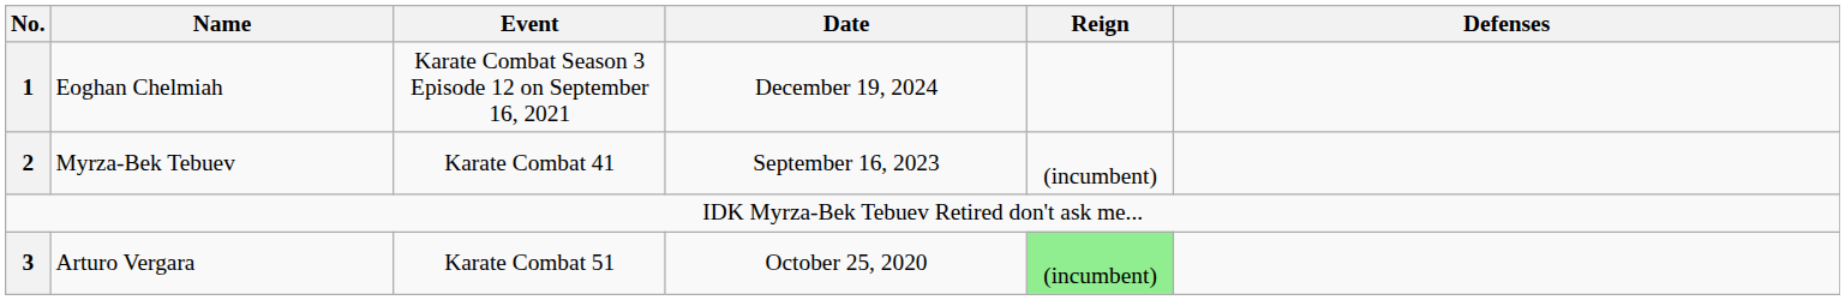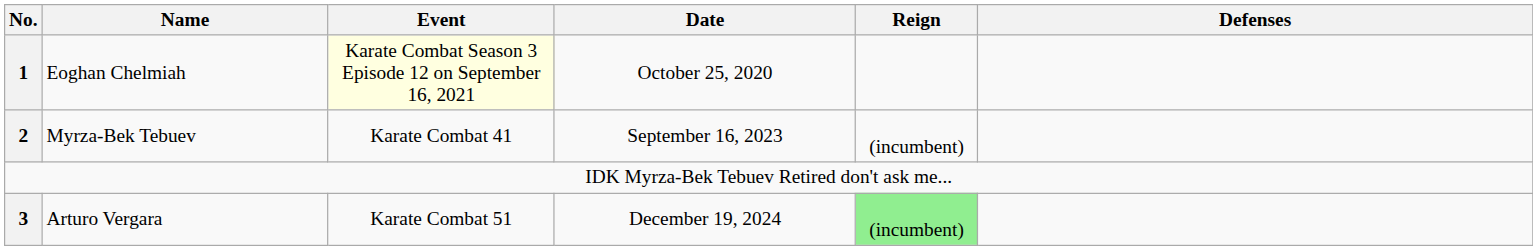 <table class="wikitable" width=100%>
 <tr>
 <th width=1%>No.</th>
 <th width=19%>Name</th>
 <th width=15%>Event</th>
 <th width=20%>Date</th>
 <th width=8%>Reign</th>
 <th width=45%>Defenses</th>
 </tr>
 <tr>
 <th>1</th>
 <td align=left> Eoghan Chelmiah <br></td>
-<td align=center>Karate Combat Season 3 Episode 12 on September 16, 2021<br></td>
-<td align=center>December 19, 2024</td>
+<td align=center style="background: lightyellow;">Karate Combat Season 3 Episode 12 on September 16, 2021<br></td>
+<td align=center>October 25, 2020</td>
 <td align=center></td>
 <td><br></td>
 </tr>
 <tr>
 <th>2</th>
 <td align=left> Myrza-Bek Tebuev <br></td>
 <td align=center>Karate Combat 41<br></td>
 <td align=center>September 16, 2023</td>
 <td align=center><br>(incumbent)<br></td>
 <td></td>
 </tr>
 <tr>
 <td colspan=6 align=center>IDK Myrza-Bek Tebuev Retired don't ask me...</td>
 </tr>
 <tr>
 <th>3</th>
 <td align=left> Arturo Vergara <br></td>
 <td align=center>Karate Combat 51<br></td>
-<td align=center>October 25, 2020</td>
+<td align=center>December 19, 2024</td>
 <td align=center style="background: lightgreen;"><br>(incumbent)<br></td>
 <td></td>
 </tr>
 </table>
